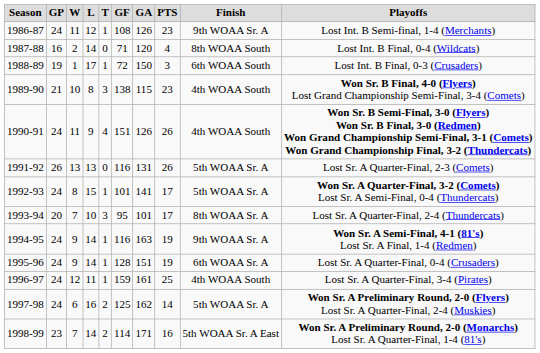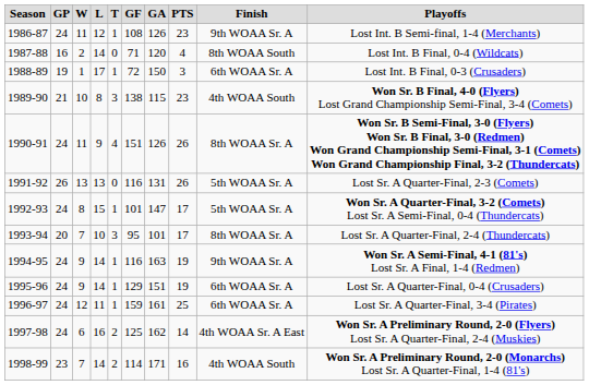 <table class="wikitable">
 <tr align="center"  bgcolor="#dddddd">
 <td><strong>Season</strong></td>
 <td><strong>GP</strong></td>
 <td><strong>W</strong></td>
 <td><strong>L</strong></td>
 <td><strong>T</strong></td>
 <td><strong>GF</strong></td>
 <td><strong>GA</strong></td>
 <td><strong>PTS</strong></td>
 <td><strong>Finish</strong></td>
 <td><strong>Playoffs</strong></td>
 </tr>
 <tr align="center">
 <td>1986-87</td>
 <td>24</td>
 <td>11</td>
 <td>12</td>
 <td>1</td>
 <td>108</td>
 <td>126</td>
 <td>23</td>
 <td>9th WOAA Sr. A</td>
 <td>Lost Int. B Semi-final, 1-4 (<a href='#'>Merchants</a>)</td>
 </tr>
 <tr align="center">
 <td>1987-88</td>
 <td>16</td>
 <td>2</td>
 <td>14</td>
 <td>0</td>
 <td>71</td>
 <td>120</td>
 <td>4</td>
 <td>8th WOAA South</td>
 <td>Lost Int. B Final, 0-4 (<a href='#'>Wildcats</a>)</td>
 </tr>
 <tr align="center">
 <td>1988-89</td>
 <td>19</td>
 <td>1</td>
 <td>17</td>
 <td>1</td>
 <td>72</td>
 <td>150</td>
 <td>3</td>
-<td>6th WOAA South</td>
+<td>6th WOAA Sr. A</td>
 <td>Lost Int. B Final, 0-3 (<a href='#'>Crusaders</a>)</td>
 </tr>
 <tr align="center">
 <td>1989-90</td>
 <td>21</td>
 <td>10</td>
 <td>8</td>
 <td>3</td>
 <td>138</td>
 <td>115</td>
 <td>23</td>
 <td>4th WOAA South</td>
 <td><strong>Won Sr. B Final, 4-0 (<a href='#'>Flyers</a>)</strong> <br> Lost Grand Championship Semi-Final, 3-4 (<a href='#'>Comets</a>)</td>
 </tr>
 <tr align="center">
 <td>1990-91</td>
 <td>24</td>
 <td>11</td>
 <td>9</td>
 <td>4</td>
 <td>151</td>
 <td>126</td>
 <td>26</td>
-<td>4th WOAA South</td>
+<td>8th WOAA Sr. A</td>
 <td><strong>Won Sr. B Semi-Final, 3-0 (<a href='#'>Flyers</a>)</strong> <br> <strong>Won Sr. B Final, 3-0 (<a href='#'>Redmen</a>)</strong> <br> <strong>Won Grand Championship Semi-Final, 3-1 (<a href='#'>Comets</a>)</strong> <br> <strong>Won Grand Championship Final, 3-2 (<a href='#'>Thundercats</a>)</strong></td>
 </tr>
 <tr align="center">
 <td>1991-92</td>
 <td>26</td>
 <td>13</td>
 <td>13</td>
 <td>0</td>
 <td>116</td>
 <td>131</td>
 <td>26</td>
 <td>5th WOAA Sr. A</td>
 <td>Lost Sr. A Quarter-Final, 2-3 (<a href='#'>Comets</a>)</td>
 </tr>
 <tr align="center">
 <td>1992-93</td>
 <td>24</td>
 <td>8</td>
 <td>15</td>
 <td>1</td>
 <td>101</td>
-<td>141</td>
+<td>147</td>
 <td>17</td>
 <td>5th WOAA Sr. A</td>
 <td><strong>Won Sr. A Quarter-Final, 3-2 (<a href='#'>Comets</a>)</strong> <br> Lost Sr. A Semi-Final, 0-4 (<a href='#'>Thundercats</a>)</td>
 </tr>
 <tr align="center">
 <td>1993-94</td>
 <td>20</td>
 <td>7</td>
 <td>10</td>
 <td>3</td>
 <td>95</td>
 <td>101</td>
 <td>17</td>
 <td>8th WOAA Sr. A</td>
 <td>Lost Sr. A Quarter-Final, 2-4 (<a href='#'>Thundercats</a>)</td>
 </tr>
 <tr align="center">
 <td>1994-95</td>
 <td>24</td>
 <td>9</td>
 <td>14</td>
 <td>1</td>
 <td>116</td>
 <td>163</td>
 <td>19</td>
 <td>9th WOAA Sr. A</td>
 <td><strong>Won Sr. A Semi-Final, 4-1 (<a href='#'>81's</a>)</strong> <br> Lost Sr. A Final, 1-4 (<a href='#'>Redmen</a>)</td>
 </tr>
 <tr align="center">
 <td>1995-96</td>
 <td>24</td>
 <td>9</td>
 <td>14</td>
 <td>1</td>
-<td>128</td>
+<td>129</td>
 <td>151</td>
 <td>19</td>
 <td>6th WOAA Sr. A</td>
 <td>Lost Sr. A Quarter-Final, 0-4 (<a href='#'>Crusaders</a>)</td>
 </tr>
 <tr align="center">
 <td>1996-97</td>
 <td>24</td>
 <td>12</td>
 <td>11</td>
 <td>1</td>
 <td>159</td>
 <td>161</td>
 <td>25</td>
-<td>4th WOAA South</td>
+<td>6th WOAA Sr. A</td>
 <td>Lost Sr. A Quarter-Final, 3-4 (<a href='#'>Pirates</a>)</td>
 </tr>
 <tr align="center">
 <td>1997-98</td>
 <td>24</td>
 <td>6</td>
 <td>16</td>
 <td>2</td>
 <td>125</td>
 <td>162</td>
 <td>14</td>
-<td>5th WOAA Sr. A</td>
+<td>4th WOAA Sr. A East</td>
 <td><strong>Won Sr. A Preliminary Round, 2-0 (<a href='#'>Flyers</a>)</strong> <br> Lost Sr. A Quarter-Final, 2-4 (<a href='#'>Muskies</a>)</td>
 </tr>
 <tr align="center">
 <td>1998-99</td>
 <td>23</td>
 <td>7</td>
 <td>14</td>
 <td>2</td>
 <td>114</td>
 <td>171</td>
 <td>16</td>
-<td>5th WOAA Sr. A East</td>
+<td>4th WOAA South</td>
 <td><strong>Won Sr. A Preliminary Round, 2-0 (<a href='#'>Monarchs</a>)</strong> <br> Lost Sr. A Quarter-Final, 1-4 (<a href='#'>81's</a>)</td>
 </tr>
 </table>
